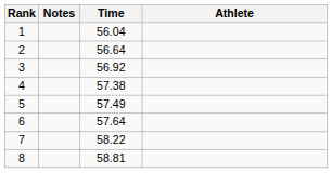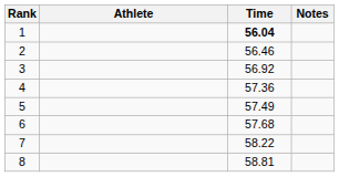 <table class="wikitable" style="text-align:center">
 <tr>
 <th width=40>Rank</th>
+<th width=250>Athlete</th>
+<th width=80>Time</th>
 <th width=50>Notes</th>
-<th width=80>Time</th>
-<th width=250>Athlete</th>
 </tr>
 <tr>
 <td>1</td>
+<td align=left></td>
+<td><strong>56.04</strong></td>
 <td></td>
-<td>56.04</td>
-<td align=left></td>
 </tr>
 <tr>
 <td>2</td>
+<td align=left></td>
+<td>56.46</td>
 <td></td>
-<td>56.64</td>
-<td align=left></td>
 </tr>
 <tr>
 <td>3</td>
+<td align=left></td>
+<td>56.92</td>
 <td></td>
-<td>56.92</td>
-<td align=left></td>
 </tr>
 <tr>
 <td>4</td>
+<td align=left></td>
+<td>57.36</td>
 <td></td>
-<td>57.38</td>
-<td align=left></td>
 </tr>
 <tr>
 <td>5</td>
+<td align=left></td>
+<td>57.49</td>
 <td></td>
-<td>57.49</td>
-<td align=left></td>
 </tr>
 <tr>
 <td>6</td>
+<td align=left></td>
+<td>57.68</td>
 <td></td>
-<td>57.64</td>
-<td align=left></td>
 </tr>
 <tr>
 <td>7</td>
+<td align=left></td>
+<td>58.22</td>
 <td></td>
-<td>58.22</td>
-<td align=left></td>
 </tr>
 <tr>
 <td>8</td>
+<td align=left></td>
+<td>58.81</td>
 <td></td>
-<td>58.81</td>
-<td align=left></td>
 </tr>
 </table>
